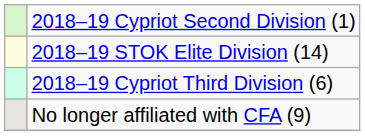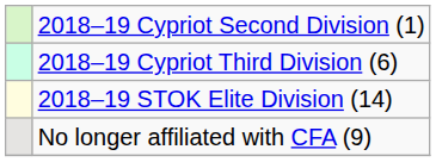 <table class="wikitable" style="text-align:left; font-size:95%;">
 <tr>
 <td style="width:10px; background:#D8F5C9;"></td>
 <td><a href='#'>2018–19 Cypriot Second Division</a> (1)</td>
 </tr>
 <tr>
+<td style="width:10px; background:#C9FFE5;"></td>
+<td><a href='#'>2018–19 Cypriot Third Division</a> (6)</td>
+</tr>
+<tr>
 <td style="width:10px; background:#FFFDDF;"></td>
 <td><a href='#'>2018–19 STOK Elite Division</a> (14)</td>
-</tr>
-<tr>
-<td style="width:10px; background:#C9FFE5;"></td>
-<td><a href='#'>2018–19 Cypriot Third Division</a> (6)</td>
 </tr>
 <tr>
 <td style="width:10px; background:#E5E4E2;"></td>
 <td>No longer affiliated with <a href='#'>CFA</a> (9)</td>
 </tr>
 <tr>
 </tr>
 </table>
